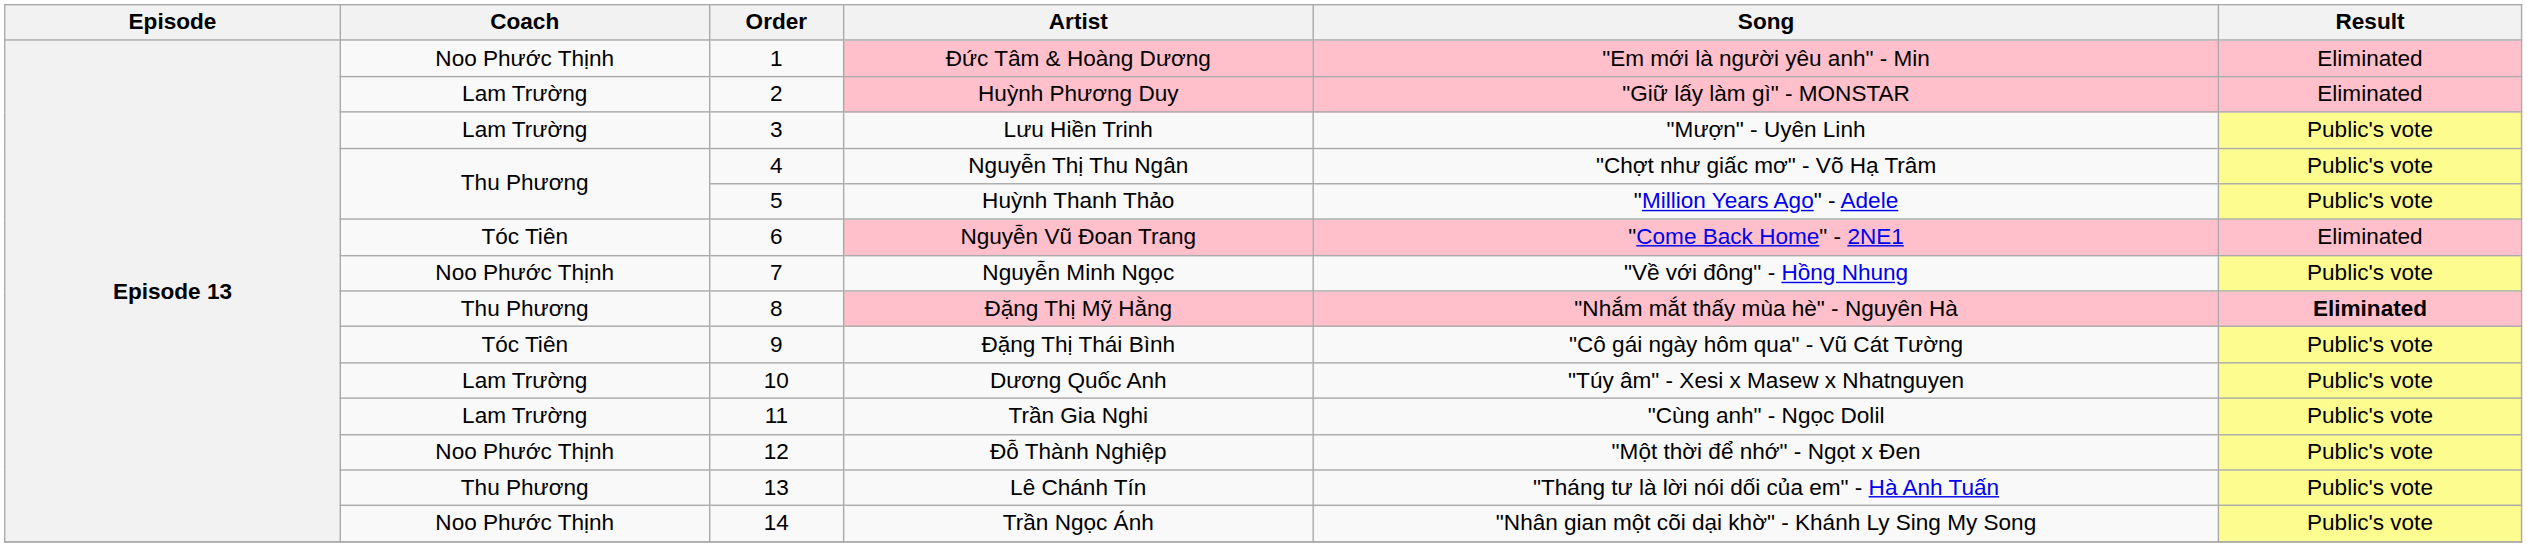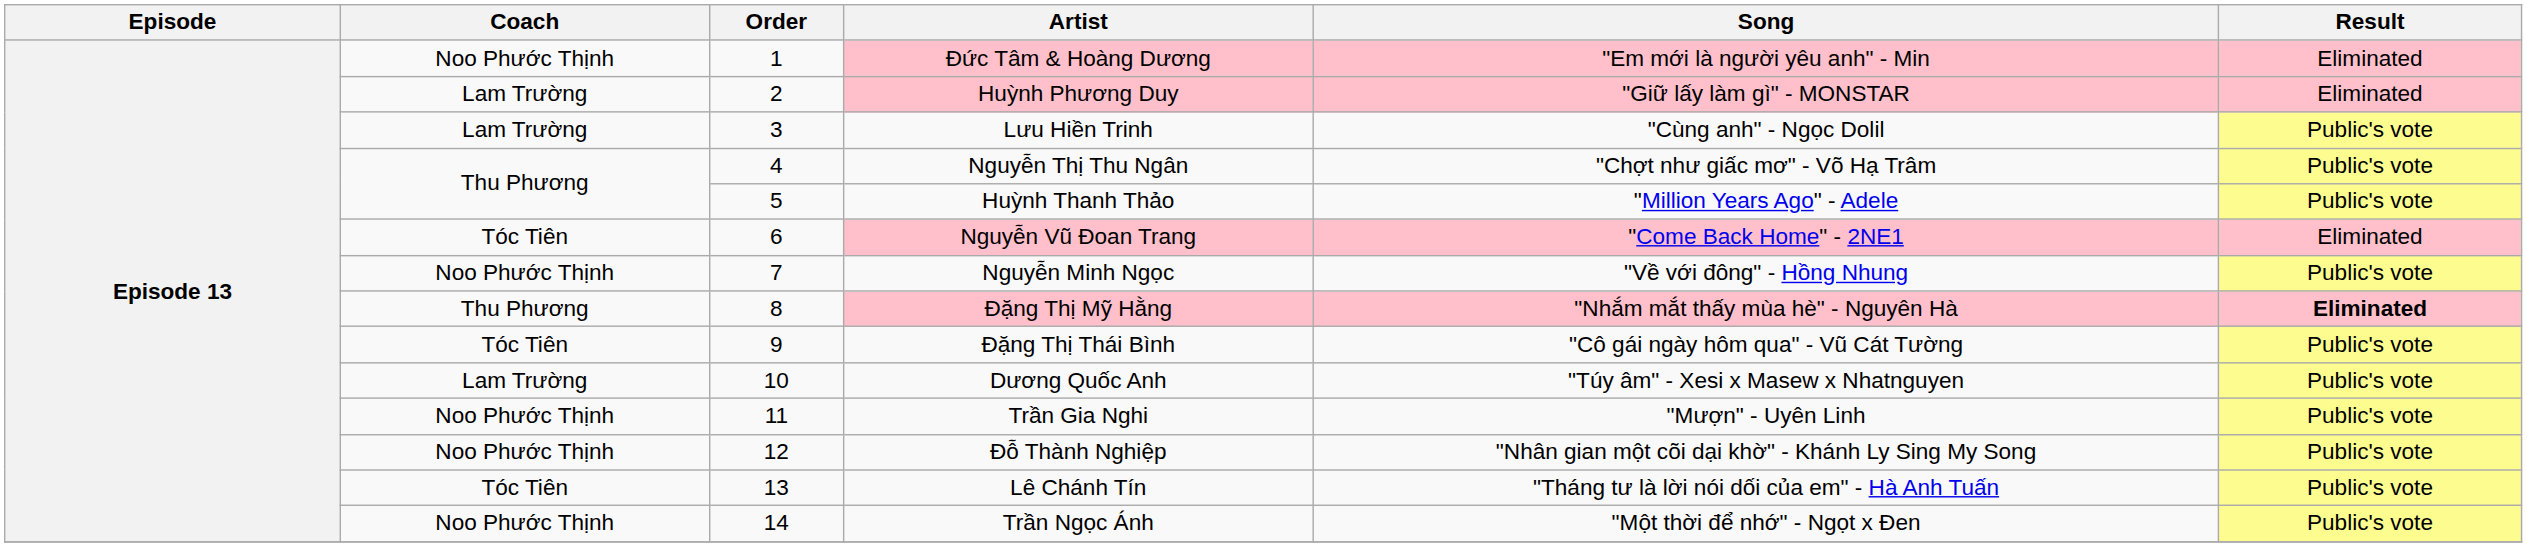 <table class="wikitable" style="text-align:center; width:90%;">
 <tr>
 <th style="width:10%;">Episode</th>
 <th style="width:11%;">Coach</th>
 <th style="width:04%;">Order</th>
 <th style="width:14%;">Artist</th>
 <th style="width:27%;">Song</th>
 <th style="width:09%;">Result</th>
 </tr>
 <tr>
 <th rowspan="14" scope="row">Episode 13<br><small></small></th>
 <td>Noo Phước Thịnh</td>
 <td>1</td>
 <td style="background:pink;">Đức Tâm & Hoàng Dương</td>
 <td style="background:pink;">"Em mới là người yêu anh" - Min</td>
 <td style="background:pink;">Eliminated</td>
 </tr>
 <tr>
 <td>Lam Trường</td>
 <td>2</td>
 <td style="background:pink;">Huỳnh Phương Duy</td>
 <td style="background:pink;">"Giữ lấy làm gì" - MONSTAR</td>
 <td style="background:pink;">Eliminated</td>
 </tr>
 <tr>
 <td>Lam Trường</td>
 <td>3</td>
 <td>Lưu Hiền Trinh</td>
-<td>"Mượn" - Uyên Linh</td>
+<td>"Cùng anh" - Ngọc Dolil</td>
 <td style="background:#fdfc8f;">Public's vote</td>
 </tr>
 <tr>
 <td rowspan="2">Thu Phương</td>
 <td>4</td>
 <td>Nguyễn Thị Thu Ngân</td>
 <td>"Chợt như giấc mơ" - Võ Hạ Trâm</td>
 <td style="background:#fdfc8f;">Public's vote</td>
 </tr>
 <tr>
 <td>5</td>
 <td>Huỳnh Thanh Thảo</td>
 <td>"<a href='#'>Million Years Ago</a>" - <a href='#'>Adele</a></td>
 <td style="background:#fdfc8f;">Public's vote</td>
 </tr>
 <tr>
 <td>Tóc Tiên</td>
 <td>6</td>
 <td style="background:pink;">Nguyễn Vũ Đoan Trang</td>
 <td style="background:pink;">"<a href='#'>Come Back Home</a>" - <a href='#'>2NE1</a></td>
 <td style="background:pink;">Eliminated</td>
 </tr>
 <tr>
 <td>Noo Phước Thịnh</td>
 <td>7</td>
 <td>Nguyễn Minh Ngọc</td>
 <td>"Về với đông" - <a href='#'>Hồng Nhung</a></td>
 <td style="background:#fdfc8f;">Public's vote</td>
 </tr>
 <tr>
 <td>Thu Phương</td>
 <td>8</td>
 <td style="background:pink;">Đặng Thị Mỹ Hằng</td>
 <td style="background:pink;">"Nhắm mắt thấy mùa hè" - Nguyên Hà</td>
 <td style="background:pink;"><strong>Eliminated</strong></td>
 </tr>
 <tr>
 <td>Tóc Tiên</td>
 <td>9</td>
 <td>Đặng Thị Thái Bình</td>
 <td>"Cô gái ngày hôm qua" - Vũ Cát Tường</td>
 <td style="background:#fdfc8f;">Public's vote</td>
 </tr>
 <tr>
 <td>Lam Trường</td>
 <td>10</td>
 <td>Dương Quốc Anh</td>
 <td>"Túy âm" - Xesi x Masew x Nhatnguyen</td>
 <td style="background:#fdfc8f;">Public's vote</td>
 </tr>
 <tr>
-<td>Lam Trường</td>
+<td>Noo Phước Thịnh</td>
 <td>11</td>
 <td>Trần Gia Nghi</td>
-<td>"Cùng anh" - Ngọc Dolil</td>
+<td>"Mượn" - Uyên Linh</td>
 <td style="background:#fdfc8f;">Public's vote</td>
 </tr>
 <tr>
 <td>Noo Phước Thịnh</td>
 <td>12</td>
 <td>Đỗ Thành Nghiệp</td>
-<td>"Một thời để nhớ" - Ngọt x Đen</td>
+<td>"Nhân gian một cõi dại khờ" - Khánh Ly Sing My Song</td>
 <td style="background:#fdfc8f;">Public's vote</td>
 </tr>
 <tr>
-<td>Thu Phương</td>
+<td>Tóc Tiên</td>
 <td>13</td>
 <td>Lê Chánh Tín</td>
 <td>"Tháng tư là lời nói dối của em" - <a href='#'>Hà Anh Tuấn</a></td>
 <td style="background:#fdfc8f;">Public's vote</td>
 </tr>
 <tr>
 <td>Noo Phước Thịnh</td>
 <td>14</td>
 <td>Trần Ngọc Ánh</td>
-<td>"Nhân gian một cõi dại khờ" - Khánh Ly Sing My Song</td>
+<td>"Một thời để nhớ" - Ngọt x Đen</td>
 <td style="background:#fdfc8f;">Public's vote</td>
 </tr>
 <tr>
 </tr>
 </table>
